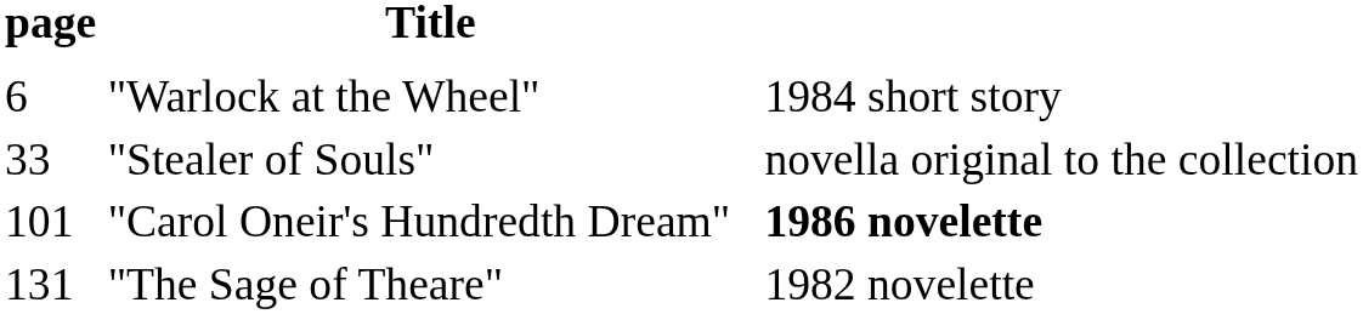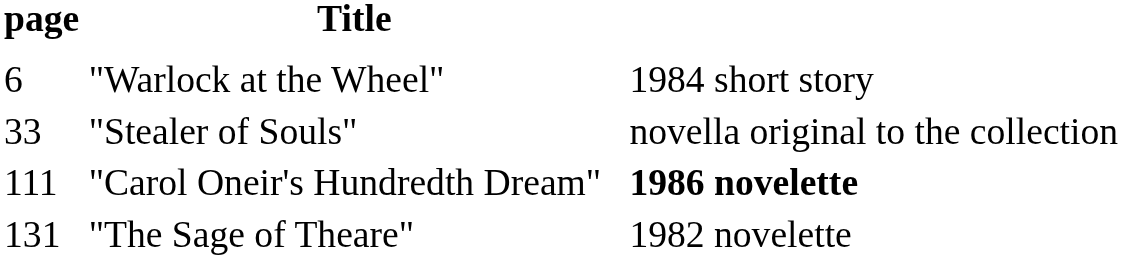 <table>
 <tr>
 <th>page</th>
 <th>Title</th>
 </tr>
 <tr>
 <td></td>
 <td colspan=2></td>
 </tr>
 <tr>
 <td>6</td>
 <td>"Warlock at the Wheel"</td>
 <td>1984 short story</td>
 </tr>
 <tr>
 <td>33</td>
 <td>"Stealer of Souls"</td>
 <td>novella original to the collection</td>
 </tr>
 <tr>
-<td>101</td>
+<td>111</td>
 <td>"Carol Oneir's Hundredth Dream"  </td>
 <td><strong>1986 novelette</strong></td>
 </tr>
 <tr>
 <td>131</td>
 <td>"The Sage of Theare"</td>
 <td>1982 novelette</td>
 </tr>
 </table>
